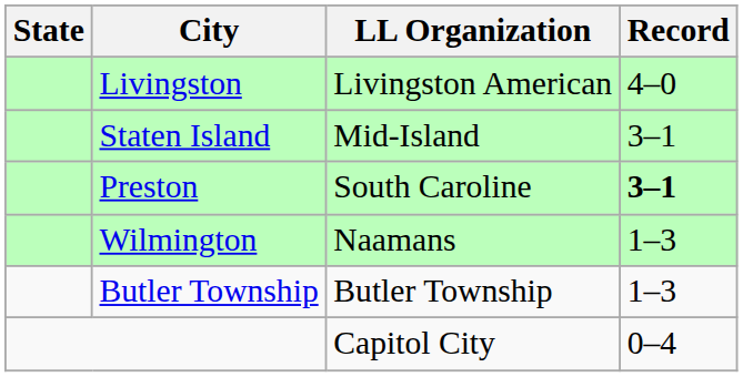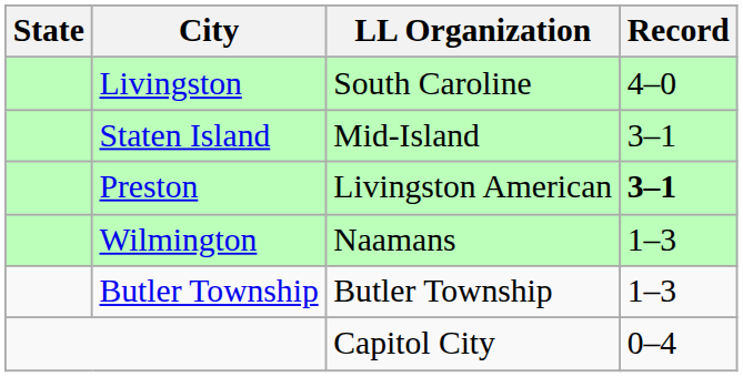 <table class="wikitable">
 <tr>
 <th>State</th>
 <th>City</th>
 <th>LL Organization</th>
 <th>Record</th>
 </tr>
 <tr style="background:#bfb;">
 <td><strong></strong></td>
 <td><a href='#'>Livingston</a></td>
-<td>Livingston American</td>
+<td>South Caroline</td>
 <td>4–0</td>
 </tr>
 <tr style="background:#bfb;">
 <td><strong></strong></td>
 <td><a href='#'>Staten Island</a></td>
 <td>Mid-Island</td>
 <td>3–1</td>
 </tr>
 <tr style="background:#bfb;">
 <td><strong></strong></td>
 <td><a href='#'>Preston</a></td>
-<td>South Caroline</td>
+<td>Livingston American</td>
 <td><strong>3–1</strong></td>
 </tr>
 <tr style="background:#bfb;">
 <td><strong></strong></td>
 <td><a href='#'>Wilmington</a></td>
 <td>Naamans</td>
 <td>1–3</td>
 </tr>
 <tr>
 <td><strong></strong></td>
 <td><a href='#'>Butler Township</a></td>
 <td>Butler Township</td>
 <td>1–3</td>
 </tr>
 <tr>
 <td colspan="2"><strong></strong></td>
 <td>Capitol City</td>
 <td>0–4</td>
 </tr>
 </table>
